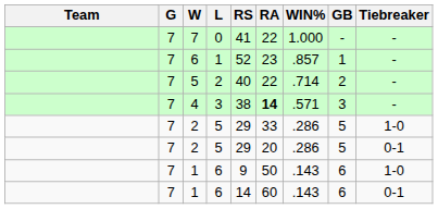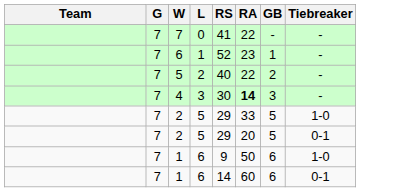 <table class=wikitable style=text-align:center>
 <tr>
 <th width=170>Team</th>
 <th width=20>G</th>
 <th width=20>W</th>
 <th width=20>L</th>
 <th width=20>RS</th>
 <th width=20>RA</th>
-<th width=20>WIN%</th>
 <th width=20>GB</th>
 <th width=40>Tiebreaker</th>
 </tr>
 <tr style="background:#cfc;">
 <td align=left></td>
 <td>7</td>
 <td>7</td>
 <td>0</td>
 <td>41</td>
 <td>22</td>
-<td>1.000</td>
 <td>-</td>
 <td>-</td>
 </tr>
 <tr style="background:#cfc;">
 <td align=left></td>
 <td>7</td>
 <td>6</td>
 <td>1</td>
 <td>52</td>
 <td>23</td>
-<td>.857</td>
 <td>1</td>
 <td>-</td>
 </tr>
 <tr style="background:#cfc;">
 <td align=left></td>
 <td>7</td>
 <td>5</td>
 <td>2</td>
 <td>40</td>
 <td>22</td>
-<td>.714</td>
 <td>2</td>
 <td>-</td>
 </tr>
 <tr style="background:#cfc;">
 <td align=left></td>
 <td>7</td>
 <td>4</td>
 <td>3</td>
-<td>38</td>
+<td>30</td>
 <td><strong>14</strong></td>
-<td>.571</td>
 <td>3</td>
 <td>-</td>
 </tr>
 <tr>
 <td align=left></td>
 <td>7</td>
 <td>2</td>
 <td>5</td>
 <td>29</td>
 <td>33</td>
-<td>.286</td>
 <td>5</td>
 <td>1-0</td>
 </tr>
 <tr>
 <td align=left></td>
 <td>7</td>
 <td>2</td>
 <td>5</td>
 <td>29</td>
 <td>20</td>
-<td>.286</td>
 <td>5</td>
 <td>0-1</td>
 </tr>
 <tr>
 <td align=left></td>
 <td>7</td>
 <td>1</td>
 <td>6</td>
 <td>9</td>
 <td>50</td>
-<td>.143</td>
 <td>6</td>
 <td>1-0</td>
 </tr>
 <tr>
 <td align=left></td>
 <td>7</td>
 <td>1</td>
 <td>6</td>
 <td>14</td>
 <td>60</td>
-<td>.143</td>
 <td>6</td>
 <td>0-1</td>
 </tr>
 </table>
